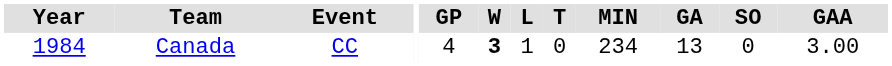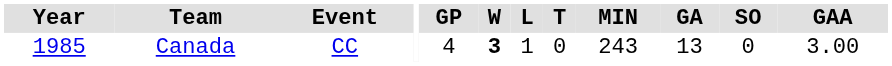 <table border="0" cellpadding="1" cellspacing="0" ID="Table3" style="text-align:center; width:40em">
 <tr ALIGN="center" bgcolor="#e0e0e0">
 <th>Year</th>
 <th>Team</th>
 <th>Event</th>
 <th rowspan="99" bgcolor="#ffffff"></th>
 <th>GP</th>
 <th>W</th>
 <th>L</th>
 <th>T</th>
 <th>MIN</th>
 <th>GA</th>
 <th>SO</th>
 <th>GAA</th>
 </tr>
 <tr>
-<td><a href='#'>1984</a></td>
+<td><a href='#'>1985</a></td>
 <td><a href='#'>Canada</a></td>
 <td><a href='#'>CC</a></td>
 <td>4</td>
 <td><strong>3</strong></td>
 <td>1</td>
 <td>0</td>
-<td>234</td>
+<td>243</td>
 <td>13</td>
 <td>0</td>
 <td>3.00</td>
 </tr>
 </table>
